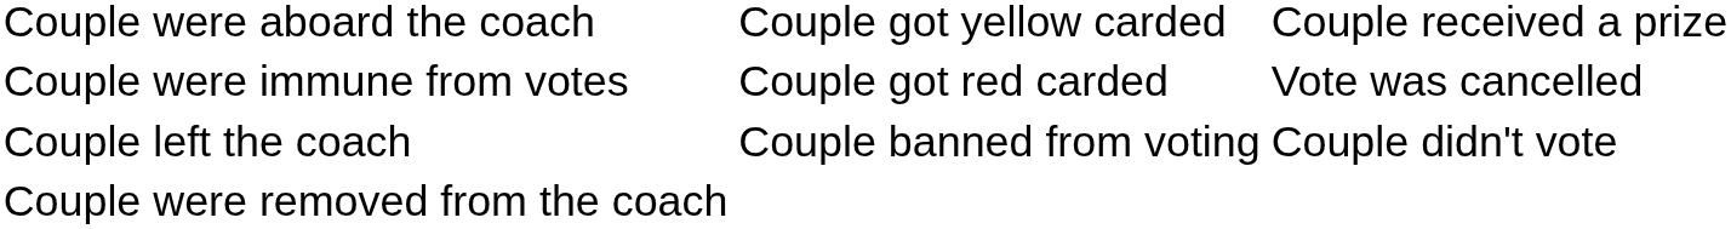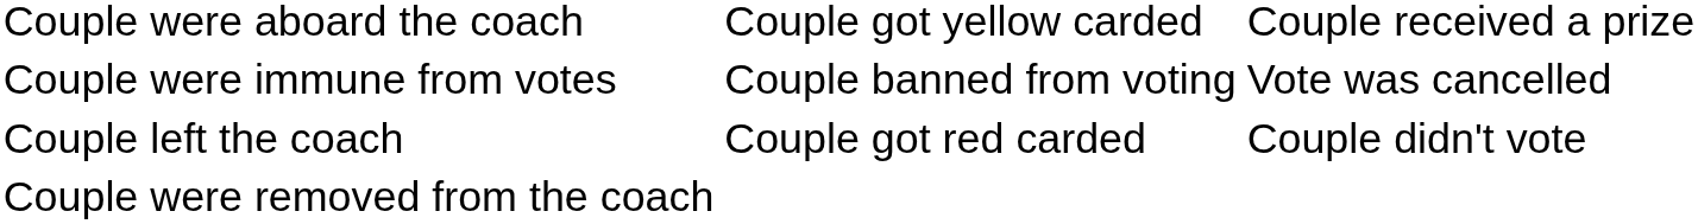 <table>
 <tr>
 <td> Couple were aboard the coach</td>
 <td> Couple got yellow carded</td>
 <td> Couple received a prize</td>
 </tr>
 <tr>
 <td> Couple were immune from votes</td>
-<td> Couple got red carded</td>
+<td> Couple banned from voting</td>
 <td> Vote was cancelled</td>
 </tr>
 <tr>
 <td> Couple left the coach</td>
-<td> Couple banned from voting</td>
+<td> Couple got red carded</td>
 <td> Couple didn't vote</td>
 </tr>
 <tr>
 <td> Couple were removed from the coach</td>
 </tr>
 </table>
